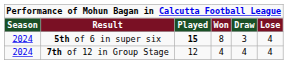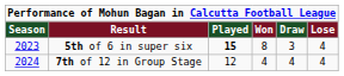 <table class="wikitable" margin-left:1em;float:center">
 <tr>
 <td colspan="6"><strong>Performance of Mohun Bagan in <a href='#'>Calcutta Football League</a></strong></td>
 </tr>
 <tr>
 <th style="background:#1A5026; color:white; text-align:center;">Season</th>
 <th style="background:#7A1024; color:white; text-align:center;">Result</th>
 <th style="background:#1A5026; color:white; text-align:center;">Played</th>
 <th style="background:#7A1024; color:white; text-align:center;">Won</th>
 <th style="background:#1A5026; color:white; text-align:center;">Draw</th>
 <th style="background:#7A1024; color:white; text-align:center;">Lose</th>
 </tr>
 <tr>
-<td style="text-align:center"><a href='#'>2024</a></td>
+<td style="text-align:center"><a href='#'>2023</a></td>
 <td style="text-align:center"><strong>5th</strong> of 6 in super six</td>
 <td style="text-align:center"><strong>15</strong></td>
 <td style="text-align:center">8</td>
 <td style="text-align:center">3</td>
 <td style="text-align:center">4</td>
 </tr>
 <tr>
 <td style="text-align:center"><a href='#'>2024</a></td>
 <td style="text-align:center"><strong>7th</strong> of 12 in Group Stage</td>
 <td style="text-align:center">12</td>
 <td style="text-align:center">4</td>
 <td style="text-align:center">4</td>
 <td style="text-align:center">4</td>
 </tr>
 </table>
